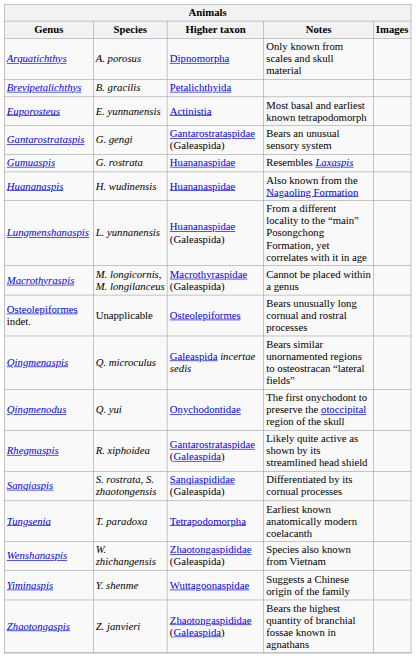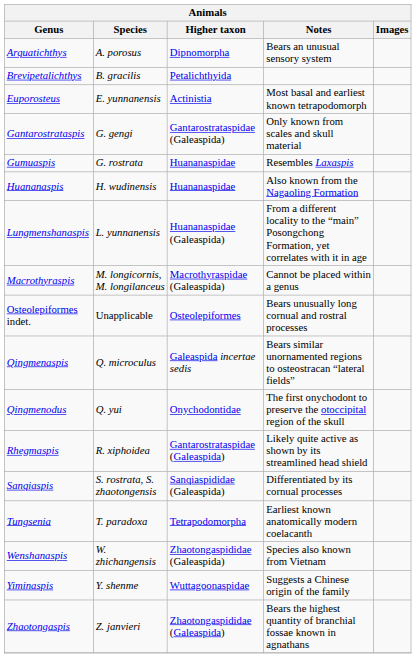 <table class="wikitable sortable mw-collapsible">
 <tr>
 <th colspan="6" align="center">Animals</th>
 </tr>
 <tr>
 <th>Genus</th>
 <th>Species</th>
 <th>Higher taxon</th>
 <th>Notes</th>
 <th>Images</th>
 </tr>
 <tr>
 <td><em><a href='#'>Arquatichthys</a></em></td>
 <td><em>A. porosus</em></td>
 <td><a href='#'>Dipnomorpha</a></td>
-<td>Only known from scales and skull material</td>
+<td>Bears an unusual sensory system</td>
 <td></td>
 </tr>
 <tr>
 <td><em><a href='#'>Brevipetalichthys</a></em></td>
 <td><em>B. gracilis</em></td>
 <td><a href='#'>Petalichthyida</a></td>
 <td></td>
 <td></td>
 </tr>
 <tr>
 <td><em><a href='#'>Euporosteus</a></em></td>
 <td><em>E. yunnanensis</em></td>
 <td><a href='#'>Actinistia</a></td>
 <td>Most basal and earliest known tetrapodomorph</td>
 <td></td>
 </tr>
 <tr>
 <td><em><a href='#'>Gantarostrataspis</a></em></td>
 <td><em>G. gengi</em></td>
 <td><a href='#'>Gantarostrataspidae</a> (Galeaspida)</td>
-<td>Bears an unusual sensory system</td>
+<td>Only known from scales and skull material</td>
 <td></td>
 </tr>
 <tr>
 <td><em><a href='#'>Gumuaspis</a></em></td>
 <td><em>G. rostrata</em></td>
 <td><a href='#'>Huananaspidae</a></td>
 <td>Resembles <em><a href='#'>Laxaspis</a></em></td>
 <td></td>
 </tr>
 <tr>
 <td><em><a href='#'>Huananaspis</a></em></td>
 <td><em>H. wudinensis</em></td>
 <td><a href='#'>Huananaspidae</a></td>
 <td>Also known from the <a href='#'>Nagaoling Formation</a></td>
 <td></td>
 </tr>
 <tr>
 <td><em><a href='#'>Lungmenshanaspis</a></em></td>
 <td><em>L. yunnanensis</em></td>
 <td><a href='#'>Huananaspidae</a> (Galeaspida)</td>
 <td>From a different locality to the “main” Posongchong Formation, yet correlates with it in age</td>
 <td></td>
 </tr>
 <tr>
 <td><em><a href='#'>Macrothyraspis</a></em></td>
 <td><em>M. longicornis</em>, <em>M. longilanceus</em></td>
 <td><a href='#'>Macrothyraspidae</a> (Galeaspida)</td>
 <td>Cannot be placed within a genus</td>
 <td></td>
 </tr>
 <tr>
 <td><a href='#'>Osteolepiformes</a> indet.</td>
 <td>Unapplicable</td>
 <td><a href='#'>Osteolepiformes</a></td>
 <td>Bears unusually long cornual and rostral processes</td>
 <td></td>
 </tr>
 <tr>
 <td><em><a href='#'>Qingmenaspis</a></em></td>
 <td><em>Q. microculus</em></td>
 <td><a href='#'>Galeaspida</a> <em>incertae sedis</em></td>
 <td>Bears similar unornamented regions to osteostracan “lateral fields”</td>
 <td></td>
 </tr>
 <tr>
 <td><em><a href='#'>Qingmenodus</a></em></td>
 <td><em>Q. yui</em></td>
 <td><a href='#'>Onychodontidae</a></td>
 <td>The first onychodont to preserve the <a href='#'>otoccipital</a> region of the skull</td>
 <td></td>
 </tr>
 <tr>
 <td><em><a href='#'>Rhegmaspis</a></em></td>
 <td><em>R. xiphoidea</em></td>
 <td><a href='#'>Gantarostrataspidae</a> (<a href='#'>Galeaspida</a>)</td>
 <td>Likely quite active as shown by its streamlined head shield</td>
 <td></td>
 </tr>
 <tr>
 <td><em><a href='#'>Sanqiaspis</a></em></td>
 <td><em>S. rostrata</em>, <em>S. zhaotongensis</em></td>
 <td><a href='#'>Sanqiaspididae</a> (Galeaspida)</td>
 <td>Differentiated by its cornual processes</td>
 <td></td>
 </tr>
 <tr>
 <td><em><a href='#'>Tungsenia</a></em></td>
 <td><em>T. paradoxa</em></td>
 <td><a href='#'>Tetrapodomorpha</a></td>
 <td>Earliest known anatomically modern coelacanth</td>
 <td></td>
 </tr>
 <tr>
 <td><em><a href='#'>Wenshanaspis</a></em></td>
 <td><em>W. zhichangensis</em></td>
 <td><a href='#'>Zhaotongaspididae</a> (Galeaspida)</td>
 <td>Species also known from Vietnam</td>
 <td></td>
 </tr>
 <tr>
 <td><em><a href='#'>Yiminaspis</a></em></td>
 <td><em>Y. shenme</em></td>
 <td><a href='#'>Wuttagoonaspidae</a></td>
 <td>Suggests a Chinese origin of the family</td>
 <td></td>
 </tr>
 <tr>
 <td><em><a href='#'>Zhaotongaspis</a></em></td>
 <td><em>Z. janvieri</em></td>
 <td><a href='#'>Zhaotongaspididae</a> (<a href='#'>Galeaspida</a>)</td>
 <td>Bears the highest quantity of branchial fossae known in agnathans</td>
 <td></td>
 </tr>
 <tr>
 </tr>
 </table>
